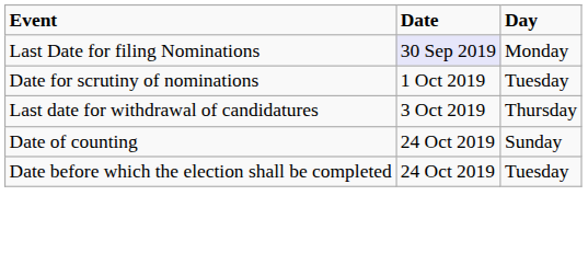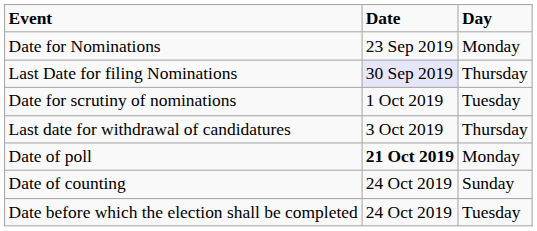 <table class="wikitable">
 <tr>
 <td><strong>Event</strong></td>
 <td><strong>Date</strong></td>
 <td><strong>Day</strong></td>
 </tr>
 <tr>
+<td>Date for Nominations</td>
+<td>23 Sep 2019</td>
+<td>Monday</td>
+</tr>
+<tr>
 <td>Last Date for filing Nominations</td>
 <td style="background: lavender;">30 Sep 2019</td>
-<td>Monday</td>
+<td>Thursday</td>
 </tr>
 <tr>
 <td>Date for scrutiny of nominations</td>
 <td>1 Oct 2019</td>
 <td>Tuesday</td>
 </tr>
 <tr>
 <td>Last date for withdrawal of candidatures</td>
 <td>3 Oct 2019</td>
 <td>Thursday</td>
 </tr>
 <tr>
+<td>Date of poll</td>
+<td><strong>21 Oct 2019</strong></td>
+<td>Monday</td>
+</tr>
+<tr>
 <td>Date of counting</td>
 <td>24 Oct 2019</td>
 <td>Sunday</td>
 </tr>
 <tr>
 <td>Date before which the election shall be completed</td>
 <td>24 Oct 2019</td>
 <td>Tuesday</td>
 </tr>
 </table>
